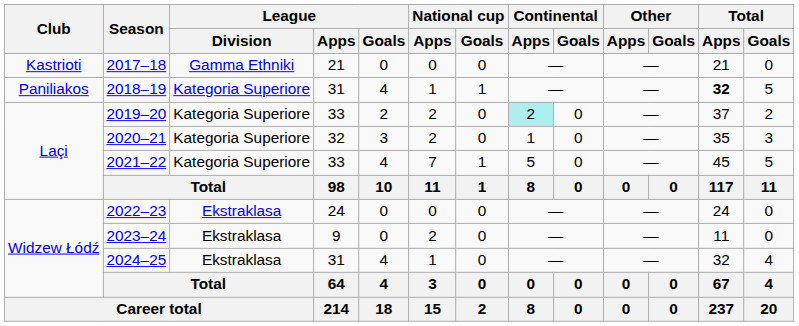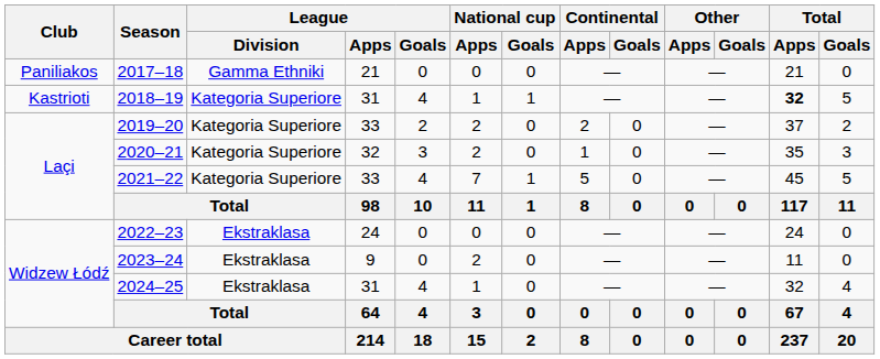 <table class="wikitable" style="text-align:center">
 <tr>
 <th rowspan="2">Club</th>
 <th rowspan="2">Season</th>
 <th colspan="3">League</th>
 <th colspan="2">National cup</th>
 <th colspan="2">Continental</th>
 <th colspan="2">Other</th>
 <th colspan="2">Total</th>
 </tr>
 <tr>
 <th>Division</th>
 <th>Apps</th>
 <th>Goals</th>
 <th>Apps</th>
 <th>Goals</th>
 <th>Apps</th>
 <th>Goals</th>
 <th>Apps</th>
 <th>Goals</th>
 <th>Apps</th>
 <th>Goals</th>
 </tr>
 <tr>
-<td><a href='#'>Kastrioti</a></td>
+<td><a href='#'>Paniliakos</a></td>
 <td><a href='#'>2017–18</a></td>
 <td><a href='#'>Gamma Ethniki</a></td>
 <td>21</td>
 <td>0</td>
 <td>0</td>
 <td>0</td>
 <td colspan="2">—</td>
 <td colspan="2">—</td>
 <td>21</td>
 <td>0</td>
 </tr>
 <tr>
-<td><a href='#'>Paniliakos</a></td>
+<td><a href='#'>Kastrioti</a></td>
 <td><a href='#'>2018–19</a></td>
 <td><a href='#'>Kategoria Superiore</a></td>
 <td>31</td>
 <td>4</td>
 <td>1</td>
 <td>1</td>
 <td colspan="2">—</td>
 <td colspan="2">—</td>
 <td><strong>32</strong></td>
 <td>5</td>
 </tr>
 <tr>
 <td rowspan="4"><a href='#'>Laçi</a></td>
 <td><a href='#'>2019–20</a></td>
 <td>Kategoria Superiore</td>
 <td>33</td>
 <td>2</td>
 <td>2</td>
 <td>0</td>
-<td style="background: paleturquoise;">2</td>
+<td>2</td>
 <td>0</td>
 <td colspan="2">—</td>
 <td>37</td>
 <td>2</td>
 </tr>
 <tr>
 <td><a href='#'>2020–21</a></td>
 <td>Kategoria Superiore</td>
 <td>32</td>
 <td>3</td>
 <td>2</td>
 <td>0</td>
 <td>1</td>
 <td>0</td>
 <td colspan="2">—</td>
 <td>35</td>
 <td>3</td>
 </tr>
 <tr>
 <td><a href='#'>2021–22</a></td>
 <td>Kategoria Superiore</td>
 <td>33</td>
 <td>4</td>
 <td>7</td>
 <td>1</td>
 <td>5</td>
 <td>0</td>
 <td colspan="2">—</td>
 <td>45</td>
 <td>5</td>
 </tr>
 <tr>
 <th colspan="2">Total</th>
 <th>98</th>
 <th>10</th>
 <th>11</th>
 <th>1</th>
 <th>8</th>
 <th>0</th>
 <th>0</th>
 <th>0</th>
 <th>117</th>
 <th>11</th>
 </tr>
 <tr>
 <td rowspan="4"><a href='#'>Widzew Łódź</a></td>
 <td><a href='#'>2022–23</a></td>
 <td><a href='#'>Ekstraklasa</a></td>
 <td>24</td>
 <td>0</td>
 <td>0</td>
 <td>0</td>
 <td colspan="2">—</td>
 <td colspan="2">—</td>
 <td>24</td>
 <td>0</td>
 </tr>
 <tr>
 <td><a href='#'>2023–24</a></td>
 <td>Ekstraklasa</td>
 <td>9</td>
 <td>0</td>
 <td>2</td>
 <td>0</td>
 <td colspan="2">—</td>
 <td colspan="2">—</td>
 <td>11</td>
 <td>0</td>
 </tr>
 <tr>
 <td><a href='#'>2024–25</a></td>
 <td>Ekstraklasa</td>
 <td>31</td>
 <td>4</td>
 <td>1</td>
 <td>0</td>
 <td colspan="2">—</td>
 <td colspan="2">—</td>
 <td>32</td>
 <td>4</td>
 </tr>
 <tr>
 <th colspan="2">Total</th>
 <th>64</th>
 <th>4</th>
 <th>3</th>
 <th>0</th>
 <th>0</th>
 <th>0</th>
 <th>0</th>
 <th>0</th>
 <th>67</th>
 <th>4</th>
 </tr>
 <tr>
 <th colspan="3">Career total</th>
 <th>214</th>
 <th>18</th>
 <th>15</th>
 <th>2</th>
 <th>8</th>
 <th>0</th>
 <th>0</th>
 <th>0</th>
 <th>237</th>
 <th>20</th>
 </tr>
 </table>
